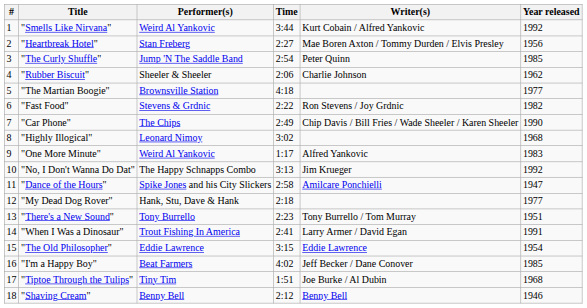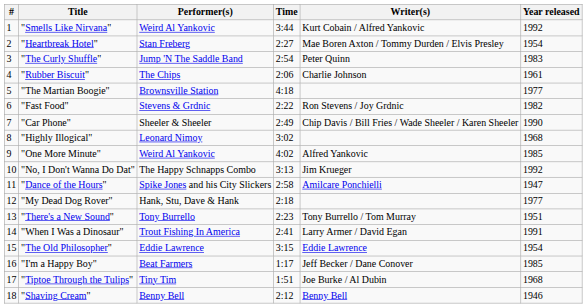 <table class="wikitable">
 <tr>
 <th>#</th>
 <th>Title</th>
 <th>Performer(s)</th>
 <th>Time</th>
 <th>Writer(s)</th>
 <th>Year released</th>
 </tr>
 <tr>
 <td>1</td>
 <td>"<a href='#'>Smells Like Nirvana</a>"</td>
 <td><a href='#'>Weird Al Yankovic</a></td>
 <td>3:44</td>
 <td>Kurt Cobain / Alfred Yankovic</td>
 <td>1992</td>
 </tr>
 <tr>
 <td>2</td>
 <td>"<a href='#'>Heartbreak Hotel</a>"</td>
 <td><a href='#'>Stan Freberg</a></td>
 <td>2:27</td>
 <td>Mae Boren Axton / Tommy Durden / Elvis Presley</td>
-<td>1956</td>
+<td>1954</td>
 </tr>
 <tr>
 <td>3</td>
 <td>"<a href='#'>The Curly Shuffle</a>"</td>
 <td><a href='#'>Jump 'N The Saddle Band</a></td>
 <td>2:54</td>
 <td>Peter Quinn</td>
-<td>1985</td>
+<td>1983</td>
 </tr>
 <tr>
 <td>4</td>
 <td>"<a href='#'>Rubber Biscuit</a>"</td>
-<td>Sheeler & Sheeler</td>
+<td><a href='#'>The Chips</a></td>
 <td>2:06</td>
 <td>Charlie Johnson</td>
-<td>1962</td>
+<td>1961</td>
 </tr>
 <tr>
 <td>5</td>
 <td>"The Martian Boogie"</td>
 <td><a href='#'>Brownsville Station</a></td>
 <td>4:18</td>
 <td></td>
 <td>1977</td>
 </tr>
 <tr>
 <td>6</td>
 <td>"Fast Food"</td>
 <td><a href='#'>Stevens & Grdnic</a></td>
 <td>2:22</td>
 <td>Ron Stevens / Joy Grdnic</td>
 <td>1982</td>
 </tr>
 <tr>
 <td>7</td>
 <td>"Car Phone"</td>
-<td><a href='#'>The Chips</a></td>
+<td>Sheeler & Sheeler</td>
 <td>2:49</td>
 <td>Chip Davis / Bill Fries / Wade Sheeler / Karen Sheeler</td>
 <td>1990</td>
 </tr>
 <tr>
 <td>8</td>
 <td>"Highly Illogical"</td>
 <td><a href='#'>Leonard Nimoy</a></td>
 <td>3:02</td>
 <td></td>
 <td>1968</td>
 </tr>
 <tr>
 <td>9</td>
 <td>"One More Minute"</td>
 <td><a href='#'>Weird Al Yankovic</a></td>
-<td>1:17</td>
+<td>4:02</td>
 <td>Alfred Yankovic</td>
-<td>1983</td>
+<td>1985</td>
 </tr>
 <tr>
 <td>10</td>
 <td>"No, I Don't Wanna Do Dat"</td>
 <td>The Happy Schnapps Combo</td>
 <td>3:13</td>
 <td>Jim Krueger</td>
 <td>1992</td>
 </tr>
 <tr>
 <td>11</td>
 <td>"<a href='#'>Dance of the Hours</a>"</td>
 <td><a href='#'>Spike Jones</a> and his City Slickers</td>
 <td>2:58</td>
 <td><a href='#'>Amilcare Ponchielli</a></td>
 <td>1947</td>
 </tr>
 <tr>
 <td>12</td>
 <td>"My Dead Dog Rover"</td>
 <td>Hank, Stu, Dave & Hank</td>
 <td>2:18</td>
 <td></td>
 <td>1977</td>
 </tr>
 <tr>
 <td>13</td>
 <td>"<a href='#'>There's a New Sound</a>"</td>
 <td><a href='#'>Tony Burrello</a></td>
 <td>2:23</td>
 <td>Tony Burrello / Tom Murray</td>
 <td>1951</td>
 </tr>
 <tr>
 <td>14</td>
 <td>"When I Was a Dinosaur"</td>
 <td><a href='#'>Trout Fishing In America</a></td>
 <td>2:41</td>
 <td>Larry Armer / David Egan</td>
 <td>1991</td>
 </tr>
 <tr>
 <td>15</td>
 <td>"<a href='#'>The Old Philosopher</a>"</td>
 <td><a href='#'>Eddie Lawrence</a></td>
 <td>3:15</td>
 <td><a href='#'>Eddie Lawrence</a></td>
 <td>1954</td>
 </tr>
 <tr>
 <td>16</td>
 <td>"I'm a Happy Boy"</td>
 <td><a href='#'>Beat Farmers</a></td>
-<td>4:02</td>
+<td>1:17</td>
 <td>Jeff Becker / Dane Conover</td>
 <td>1985</td>
 </tr>
 <tr>
 <td>17</td>
 <td>"<a href='#'>Tiptoe Through the Tulips</a>"</td>
 <td><a href='#'>Tiny Tim</a></td>
 <td>1:51</td>
 <td>Joe Burke / Al Dubin</td>
 <td>1968</td>
 </tr>
 <tr>
 <td>18</td>
 <td>"<a href='#'>Shaving Cream</a>"</td>
 <td><a href='#'>Benny Bell</a></td>
 <td>2:12</td>
 <td><a href='#'>Benny Bell</a></td>
 <td>1946</td>
 </tr>
 </table>
